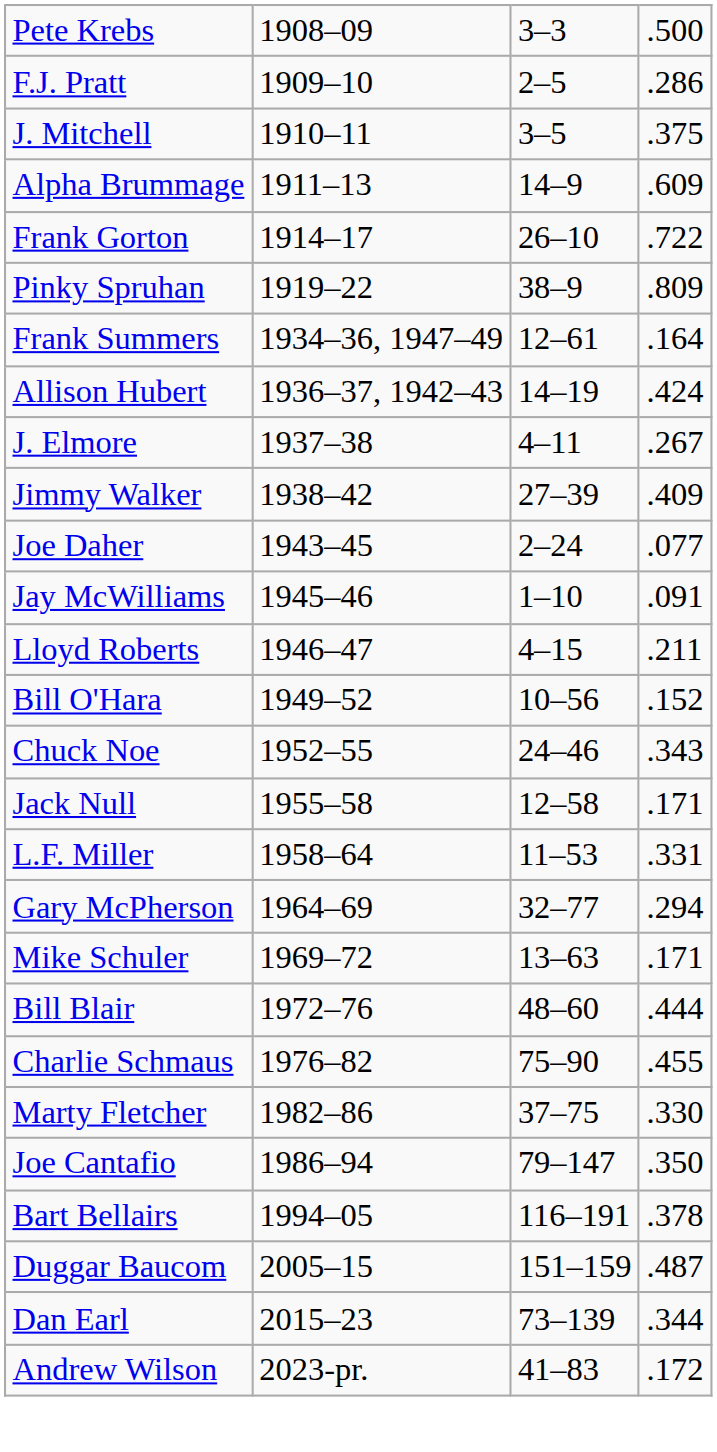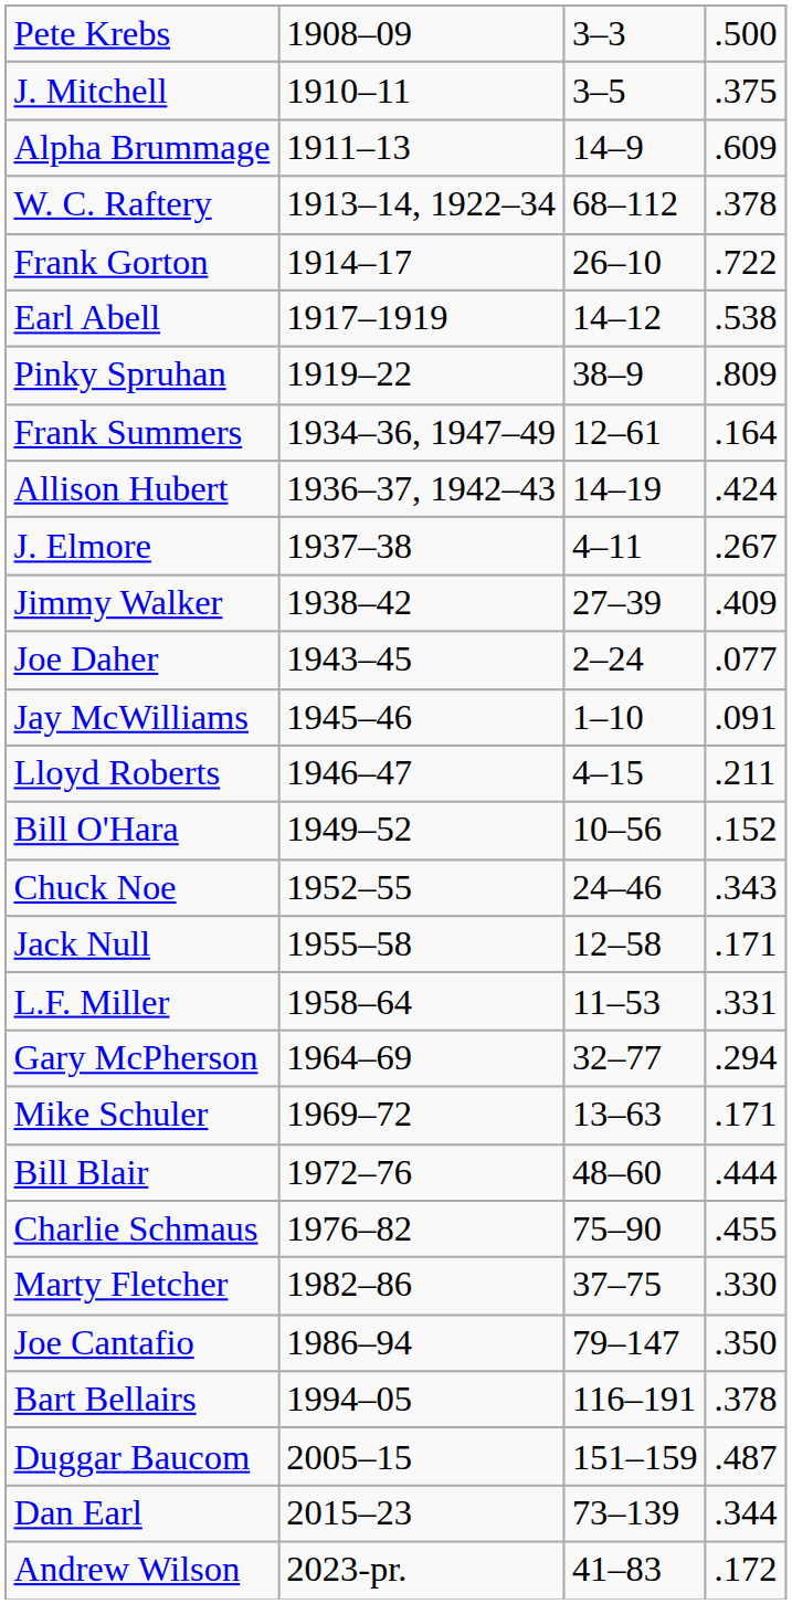 <table class="wikitable">
 <tr>
 <td><a href='#'>Pete Krebs</a></td>
 <td>1908–09</td>
 <td>3–3</td>
 <td>.500</td>
-</tr>
-<tr>
-<td><a href='#'>F.J. Pratt</a></td>
-<td>1909–10</td>
-<td>2–5</td>
-<td>.286</td>
 </tr>
 <tr>
 <td><a href='#'>J. Mitchell</a></td>
 <td>1910–11</td>
 <td>3–5</td>
 <td>.375</td>
 </tr>
 <tr>
 <td><a href='#'>Alpha Brummage</a></td>
 <td>1911–13</td>
 <td>14–9</td>
 <td>.609</td>
 </tr>
 <tr>
+<td><a href='#'>W. C. Raftery</a></td>
+<td>1913–14, 1922–34</td>
+<td>68–112</td>
+<td>.378</td>
+</tr>
+<tr>
 <td><a href='#'>Frank Gorton</a></td>
 <td>1914–17</td>
 <td>26–10</td>
 <td>.722</td>
+</tr>
+<tr>
+<td><a href='#'>Earl Abell</a></td>
+<td>1917–1919</td>
+<td>14–12</td>
+<td>.538</td>
 </tr>
 <tr>
 <td><a href='#'>Pinky Spruhan</a></td>
 <td>1919–22</td>
 <td>38–9</td>
 <td>.809</td>
 </tr>
 <tr>
 <td><a href='#'>Frank Summers</a></td>
 <td>1934–36, 1947–49</td>
 <td>12–61</td>
 <td>.164</td>
 </tr>
 <tr>
 <td><a href='#'>Allison Hubert</a></td>
 <td>1936–37, 1942–43</td>
 <td>14–19</td>
 <td>.424</td>
 </tr>
 <tr>
 <td><a href='#'>J. Elmore</a></td>
 <td>1937–38</td>
 <td>4–11</td>
 <td>.267</td>
 </tr>
 <tr>
 <td><a href='#'>Jimmy Walker</a></td>
 <td>1938–42</td>
 <td>27–39</td>
 <td>.409</td>
 </tr>
 <tr>
 <td><a href='#'>Joe Daher</a></td>
 <td>1943–45</td>
 <td>2–24</td>
 <td>.077</td>
 </tr>
 <tr>
 <td><a href='#'>Jay McWilliams</a></td>
 <td>1945–46</td>
 <td>1–10</td>
 <td>.091</td>
 </tr>
 <tr>
 <td><a href='#'>Lloyd Roberts</a></td>
 <td>1946–47</td>
 <td>4–15</td>
 <td>.211</td>
 </tr>
 <tr>
 <td><a href='#'>Bill O'Hara</a></td>
 <td>1949–52</td>
 <td>10–56</td>
 <td>.152</td>
 </tr>
 <tr>
 <td><a href='#'>Chuck Noe</a></td>
 <td>1952–55</td>
 <td>24–46</td>
 <td>.343</td>
 </tr>
 <tr>
 <td><a href='#'>Jack Null</a></td>
 <td>1955–58</td>
 <td>12–58</td>
 <td>.171</td>
 </tr>
 <tr>
 <td><a href='#'>L.F. Miller</a></td>
 <td>1958–64</td>
 <td>11–53</td>
 <td>.331</td>
 </tr>
 <tr>
 <td><a href='#'>Gary McPherson</a></td>
 <td>1964–69</td>
 <td>32–77</td>
 <td>.294</td>
 </tr>
 <tr>
 <td><a href='#'>Mike Schuler</a></td>
 <td>1969–72</td>
 <td>13–63</td>
 <td>.171</td>
 </tr>
 <tr>
 <td><a href='#'>Bill Blair</a></td>
 <td>1972–76</td>
 <td>48–60</td>
 <td>.444</td>
 </tr>
 <tr>
 <td><a href='#'>Charlie Schmaus</a></td>
 <td>1976–82</td>
 <td>75–90</td>
 <td>.455</td>
 </tr>
 <tr>
 <td><a href='#'>Marty Fletcher</a></td>
 <td>1982–86</td>
 <td>37–75</td>
 <td>.330</td>
 </tr>
 <tr>
 <td><a href='#'>Joe Cantafio</a></td>
 <td>1986–94</td>
 <td>79–147</td>
 <td>.350</td>
 </tr>
 <tr>
 <td><a href='#'>Bart Bellairs</a></td>
 <td>1994–05</td>
 <td>116–191</td>
 <td>.378</td>
 </tr>
 <tr>
 <td><a href='#'>Duggar Baucom</a></td>
 <td>2005–15</td>
 <td>151–159</td>
 <td>.487</td>
 </tr>
 <tr>
 <td><a href='#'>Dan Earl</a></td>
 <td>2015–23</td>
 <td>73–139</td>
 <td>.344</td>
 </tr>
 <tr>
 <td><a href='#'>Andrew Wilson</a></td>
 <td>2023-pr.</td>
 <td>41–83</td>
 <td>.172</td>
 </tr>
 </table>
